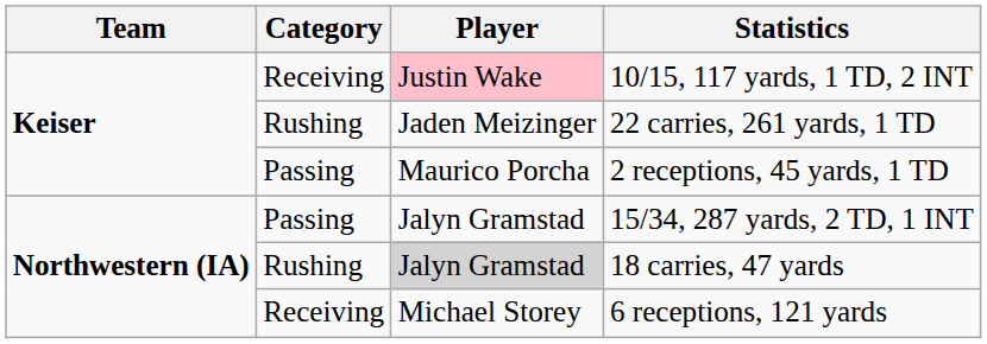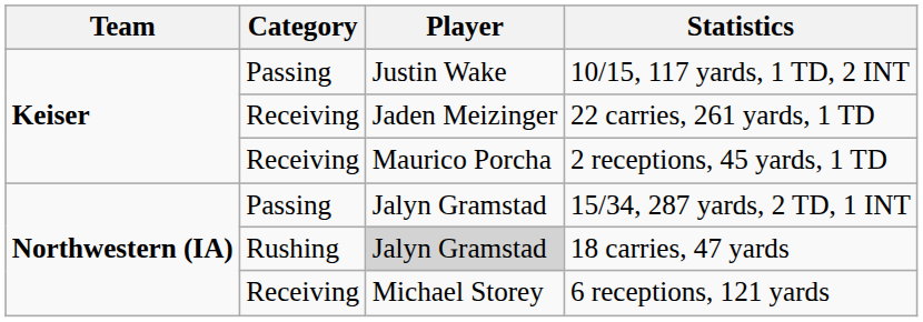 <table class="wikitable" style="float: right;">
 <tr>
 <th>Team</th>
 <th>Category</th>
 <th>Player</th>
 <th>Statistics</th>
 </tr>
 <tr>
 <td rowspan=3 style=><strong>Keiser</strong></td>
-<td>Receiving</td>
-<td style="background: pink;">Justin Wake</td>
+<td>Passing</td>
+<td>Justin Wake</td>
 <td>10/15, 117 yards, 1 TD, 2 INT</td>
 </tr>
 <tr>
-<td>Rushing</td>
+<td>Receiving</td>
 <td>Jaden Meizinger</td>
 <td>22 carries, 261 yards, 1 TD</td>
 </tr>
 <tr>
-<td>Passing</td>
+<td>Receiving</td>
 <td>Maurico Porcha</td>
 <td>2 receptions, 45 yards, 1 TD</td>
 </tr>
 <tr>
 <td rowspan=3 style=><strong>Northwestern (IA)</strong></td>
 <td>Passing</td>
 <td>Jalyn Gramstad</td>
 <td>15/34, 287 yards, 2 TD, 1 INT</td>
 </tr>
 <tr>
 <td>Rushing</td>
 <td style="background: lightgrey;">Jalyn Gramstad</td>
 <td>18 carries, 47 yards</td>
 </tr>
 <tr>
 <td>Receiving</td>
 <td>Michael Storey</td>
 <td>6 receptions, 121 yards</td>
 </tr>
 </table>
